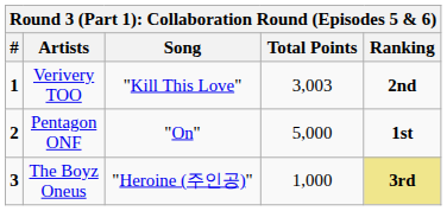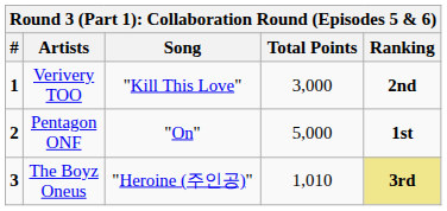 <table Class ="wikitable sortable" style="text-align:center">
 <tr>
 <th colspan="5">Round 3 (Part 1): Collaboration Round (Episodes 5 & 6)</th>
 </tr>
 <tr>
 <th>#</th>
 <th>Artists</th>
 <th>Song</th>
 <th>Total Points</th>
 <th>Ranking</th>
 </tr>
 <tr>
 <td><strong>1</strong></td>
 <td><a href='#'>Verivery</a><br><a href='#'>TOO</a></td>
 <td>"<a href='#'>Kill This Love</a>"<br></td>
-<td>3,003</td>
+<td>3,000</td>
 <td><strong>2nd</strong></td>
 </tr>
 <tr>
 <td><strong>2</strong></td>
 <td><a href='#'>Pentagon</a><br><a href='#'>ONF</a></td>
 <td>"<a href='#'>On</a>"<br></td>
 <td>5,000</td>
 <td><strong>1st</strong></td>
 </tr>
 <tr>
 <td><strong>3</strong></td>
 <td><a href='#'>The Boyz</a><br><a href='#'>Oneus</a></td>
 <td>"<a href='#'>Heroine (주인공)</a>"<br></td>
-<td>1,000</td>
+<td>1,010</td>
 <td style="background: khaki;"><strong>3rd</strong></td>
 </tr>
 </table>
